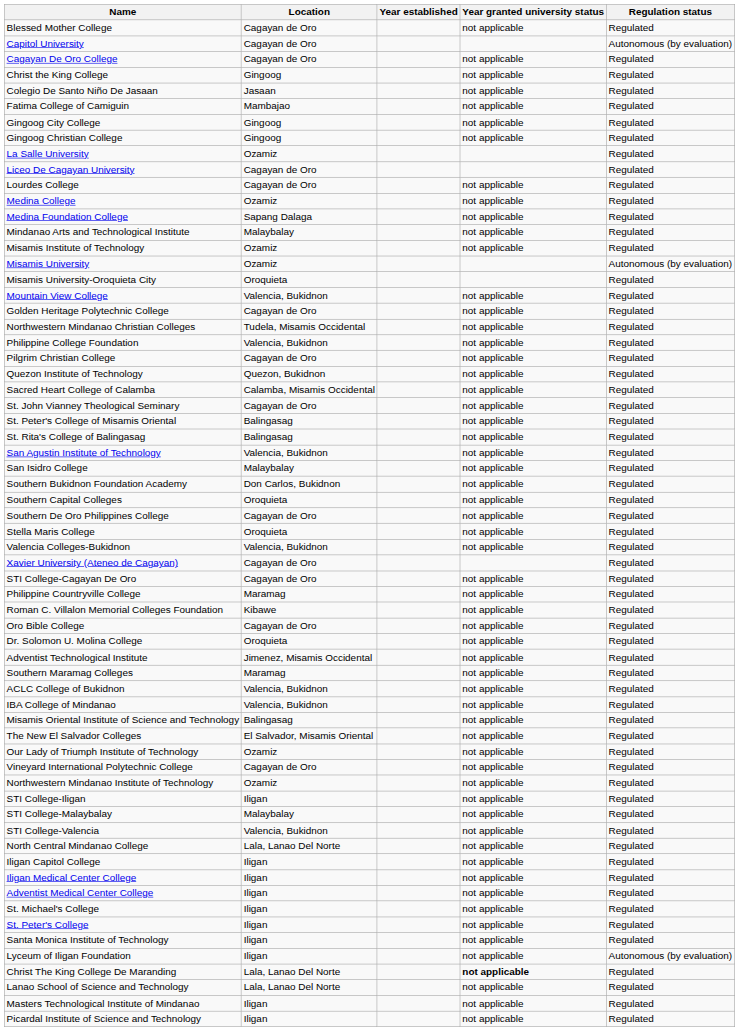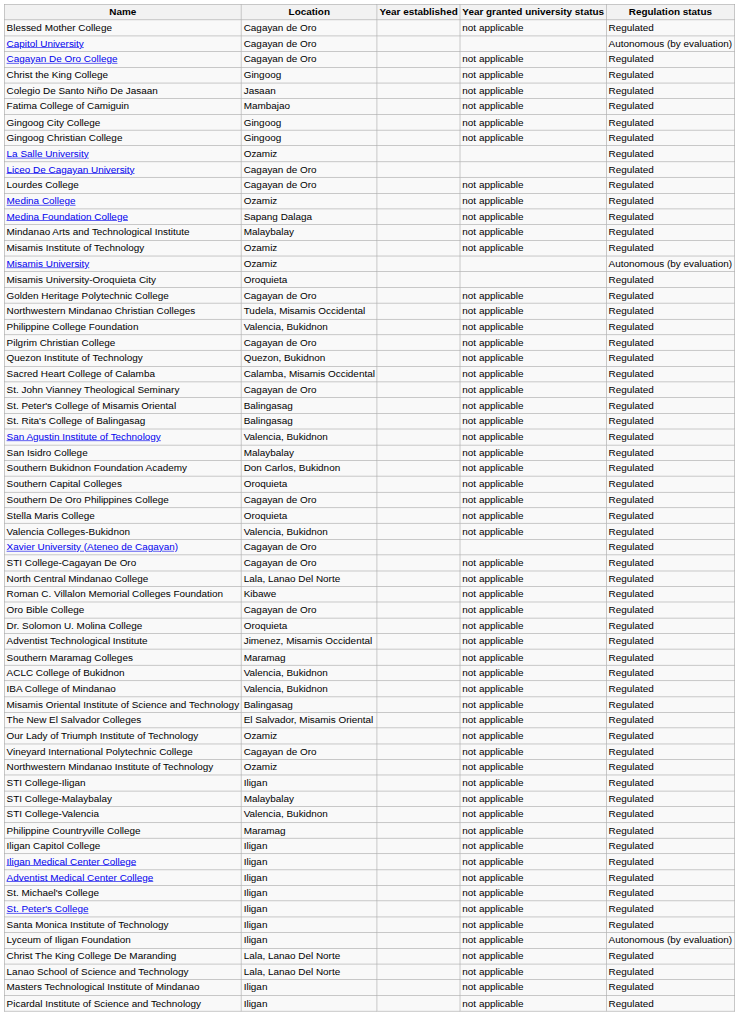 <table class="wikitable sortable static-row-numbers">
 <tr>
 <th>Name</th>
 <th class="unsortable">Location</th>
 <th>Year established</th>
 <th style="vertical-align:middle;">Year granted university status</th>
 <th style="vertical-align:middle;">Regulation status</th>
 </tr>
 <tr>
 <td>Blessed Mother College</td>
 <td>Cagayan de Oro</td>
 <td></td>
 <td style="vertical-align:middle;">not applicable</td>
 <td style="vertical-align:middle;">Regulated</td>
 </tr>
 <tr>
 <td><a href='#'>Capitol University</a></td>
 <td>Cagayan de Oro</td>
 <td></td>
 <td></td>
 <td style="vertical-align:middle;">Autonomous (by evaluation)</td>
 </tr>
 <tr>
 <td><a href='#'>Cagayan De Oro College</a></td>
 <td>Cagayan de Oro</td>
 <td></td>
 <td style="vertical-align:middle;">not applicable</td>
 <td style="vertical-align:middle;">Regulated</td>
 </tr>
 <tr>
 <td>Christ the King College</td>
 <td>Gingoog</td>
 <td></td>
 <td style="vertical-align:middle;">not applicable</td>
 <td style="vertical-align:middle;">Regulated</td>
 </tr>
 <tr>
 <td>Colegio De Santo Niño De Jasaan</td>
 <td>Jasaan</td>
 <td></td>
 <td style="vertical-align:middle;">not applicable</td>
 <td style="vertical-align:middle;">Regulated</td>
 </tr>
 <tr>
 <td>Fatima College of Camiguin</td>
 <td>Mambajao</td>
 <td></td>
 <td style="vertical-align:middle;">not applicable</td>
 <td style="vertical-align:middle;">Regulated</td>
 </tr>
 <tr>
 <td>Gingoog City College</td>
 <td>Gingoog</td>
 <td></td>
 <td style="vertical-align:middle;">not applicable</td>
 <td style="vertical-align:middle;">Regulated</td>
 </tr>
 <tr>
 <td>Gingoog Christian College</td>
 <td>Gingoog</td>
 <td></td>
 <td style="vertical-align:middle;">not applicable</td>
 <td style="vertical-align:middle;">Regulated</td>
 </tr>
 <tr>
 <td><a href='#'>La Salle University</a></td>
 <td>Ozamiz</td>
 <td></td>
 <td></td>
 <td style="vertical-align:middle;">Regulated</td>
 </tr>
 <tr>
 <td><a href='#'>Liceo De Cagayan University</a></td>
 <td>Cagayan de Oro</td>
 <td></td>
 <td></td>
 <td style="vertical-align:middle;">Regulated</td>
 </tr>
 <tr>
 <td>Lourdes College</td>
 <td>Cagayan de Oro</td>
 <td></td>
 <td style="vertical-align:middle;">not applicable</td>
 <td style="vertical-align:middle;">Regulated</td>
 </tr>
 <tr>
 <td><a href='#'>Medina College</a></td>
 <td>Ozamiz</td>
 <td></td>
 <td style="vertical-align:middle;">not applicable</td>
 <td style="vertical-align:middle;">Regulated</td>
 </tr>
 <tr>
 <td><a href='#'>Medina Foundation College</a></td>
 <td>Sapang Dalaga</td>
 <td></td>
 <td style="vertical-align:middle;">not applicable</td>
 <td style="vertical-align:middle;">Regulated</td>
 </tr>
 <tr>
 <td>Mindanao Arts and Technological Institute</td>
 <td>Malaybalay</td>
 <td></td>
 <td style="vertical-align:middle;">not applicable</td>
 <td style="vertical-align:middle;">Regulated</td>
 </tr>
 <tr>
 <td>Misamis Institute of Technology</td>
 <td>Ozamiz</td>
 <td></td>
 <td style="vertical-align:middle;">not applicable</td>
 <td style="vertical-align:middle;">Regulated</td>
 </tr>
 <tr>
 <td><a href='#'>Misamis University</a></td>
 <td>Ozamiz</td>
 <td></td>
 <td></td>
 <td style="vertical-align:middle;">Autonomous (by evaluation)</td>
 </tr>
 <tr>
 <td>Misamis University-Oroquieta City</td>
 <td>Oroquieta</td>
 <td></td>
 <td></td>
-<td style="vertical-align:middle;">Regulated</td>
-</tr>
-<tr>
-<td><a href='#'>Mountain View College</a></td>
-<td>Valencia, Bukidnon</td>
-<td></td>
-<td style="vertical-align:middle;">not applicable</td>
 <td style="vertical-align:middle;">Regulated</td>
 </tr>
 <tr>
 <td>Golden Heritage Polytechnic College</td>
 <td>Cagayan de Oro</td>
 <td></td>
 <td style="vertical-align:middle;">not applicable</td>
 <td style="vertical-align:middle;">Regulated</td>
 </tr>
 <tr>
 <td>Northwestern Mindanao Christian Colleges</td>
 <td>Tudela, Misamis Occidental</td>
 <td></td>
 <td style="vertical-align:middle;">not applicable</td>
 <td style="vertical-align:middle;">Regulated</td>
 </tr>
 <tr>
 <td>Philippine College Foundation</td>
 <td>Valencia, Bukidnon</td>
 <td></td>
 <td style="vertical-align:middle;">not applicable</td>
 <td style="vertical-align:middle;">Regulated</td>
 </tr>
 <tr>
 <td>Pilgrim Christian College</td>
 <td>Cagayan de Oro</td>
 <td></td>
 <td style="vertical-align:middle;">not applicable</td>
 <td style="vertical-align:middle;">Regulated</td>
 </tr>
 <tr>
 <td>Quezon Institute of Technology</td>
 <td>Quezon, Bukidnon</td>
 <td></td>
 <td style="vertical-align:middle;">not applicable</td>
 <td style="vertical-align:middle;">Regulated</td>
 </tr>
 <tr>
 <td>Sacred Heart College of Calamba</td>
 <td>Calamba, Misamis Occidental</td>
 <td></td>
 <td style="vertical-align:middle;">not applicable</td>
 <td style="vertical-align:middle;">Regulated</td>
 </tr>
 <tr>
 <td>St. John Vianney Theological Seminary</td>
 <td>Cagayan de Oro</td>
 <td></td>
 <td style="vertical-align:middle;">not applicable</td>
 <td style="vertical-align:middle;">Regulated</td>
 </tr>
 <tr>
 <td>St. Peter's College of Misamis Oriental</td>
 <td>Balingasag</td>
 <td></td>
 <td style="vertical-align:middle;">not applicable</td>
 <td style="vertical-align:middle;">Regulated</td>
 </tr>
 <tr>
 <td>St. Rita's College of Balingasag</td>
 <td>Balingasag</td>
 <td></td>
 <td style="vertical-align:middle;">not applicable</td>
 <td style="vertical-align:middle;">Regulated</td>
 </tr>
 <tr>
 <td><a href='#'>San Agustin Institute of Technology</a></td>
 <td>Valencia, Bukidnon</td>
 <td></td>
 <td style="vertical-align:middle;">not applicable</td>
 <td style="vertical-align:middle;">Regulated</td>
 </tr>
 <tr>
 <td>San Isidro College</td>
 <td>Malaybalay</td>
 <td></td>
 <td style="vertical-align:middle;">not applicable</td>
 <td style="vertical-align:middle;">Regulated</td>
 </tr>
 <tr>
 <td>Southern Bukidnon Foundation Academy</td>
 <td>Don Carlos, Bukidnon</td>
 <td></td>
 <td style="vertical-align:middle;">not applicable</td>
 <td style="vertical-align:middle;">Regulated</td>
 </tr>
 <tr>
 <td>Southern Capital Colleges</td>
 <td>Oroquieta</td>
 <td></td>
 <td style="vertical-align:middle;">not applicable</td>
 <td style="vertical-align:middle;">Regulated</td>
 </tr>
 <tr>
 <td>Southern De Oro Philippines College</td>
 <td>Cagayan de Oro</td>
 <td></td>
 <td style="vertical-align:middle;">not applicable</td>
 <td style="vertical-align:middle;">Regulated</td>
 </tr>
 <tr>
 <td>Stella Maris College</td>
 <td>Oroquieta</td>
 <td></td>
 <td style="vertical-align:middle;">not applicable</td>
 <td style="vertical-align:middle;">Regulated</td>
 </tr>
 <tr>
 <td>Valencia Colleges-Bukidnon</td>
 <td>Valencia, Bukidnon</td>
 <td></td>
 <td style="vertical-align:middle;">not applicable</td>
 <td style="vertical-align:middle;">Regulated</td>
 </tr>
 <tr>
 <td><a href='#'>Xavier University (Ateneo de Cagayan)</a></td>
 <td>Cagayan de Oro</td>
 <td></td>
 <td></td>
 <td style="vertical-align:middle;">Regulated</td>
 </tr>
 <tr>
 <td>STI College-Cagayan De Oro</td>
 <td>Cagayan de Oro</td>
 <td></td>
 <td style="vertical-align:middle;">not applicable</td>
 <td style="vertical-align:middle;">Regulated</td>
 </tr>
 <tr>
-<td>Philippine Countryville College</td>
-<td>Maramag</td>
+<td>North Central Mindanao College</td>
+<td>Lala, Lanao Del Norte</td>
 <td></td>
 <td style="vertical-align:middle;">not applicable</td>
 <td style="vertical-align:middle;">Regulated</td>
 </tr>
 <tr>
 <td>Roman C. Villalon Memorial Colleges Foundation</td>
 <td>Kibawe</td>
 <td></td>
 <td style="vertical-align:middle;">not applicable</td>
 <td style="vertical-align:middle;">Regulated</td>
 </tr>
 <tr>
 <td>Oro Bible College</td>
 <td>Cagayan de Oro</td>
 <td></td>
 <td style="vertical-align:middle;">not applicable</td>
 <td style="vertical-align:middle;">Regulated</td>
 </tr>
 <tr>
 <td>Dr. Solomon U. Molina College</td>
 <td>Oroquieta</td>
 <td></td>
 <td style="vertical-align:middle;">not applicable</td>
 <td style="vertical-align:middle;">Regulated</td>
 </tr>
 <tr>
 <td>Adventist Technological Institute</td>
 <td>Jimenez, Misamis Occidental</td>
 <td></td>
 <td style="vertical-align:middle;">not applicable</td>
 <td style="vertical-align:middle;">Regulated</td>
 </tr>
 <tr>
 <td>Southern Maramag Colleges</td>
 <td>Maramag</td>
 <td></td>
 <td style="vertical-align:middle;">not applicable</td>
 <td style="vertical-align:middle;">Regulated</td>
 </tr>
 <tr>
 <td>ACLC College of Bukidnon</td>
 <td>Valencia, Bukidnon</td>
 <td></td>
 <td style="vertical-align:middle;">not applicable</td>
 <td style="vertical-align:middle;">Regulated</td>
 </tr>
 <tr>
 <td>IBA College of Mindanao</td>
 <td>Valencia, Bukidnon</td>
 <td></td>
 <td style="vertical-align:middle;">not applicable</td>
 <td style="vertical-align:middle;">Regulated</td>
 </tr>
 <tr>
 <td>Misamis Oriental Institute of Science and Technology</td>
 <td>Balingasag</td>
 <td></td>
 <td style="vertical-align:middle;">not applicable</td>
 <td style="vertical-align:middle;">Regulated</td>
 </tr>
 <tr>
 <td>The New El Salvador Colleges</td>
 <td>El Salvador, Misamis Oriental</td>
 <td></td>
 <td style="vertical-align:middle;">not applicable</td>
 <td style="vertical-align:middle;">Regulated</td>
 </tr>
 <tr>
 <td>Our Lady of Triumph Institute of Technology</td>
 <td>Ozamiz</td>
 <td></td>
 <td style="vertical-align:middle;">not applicable</td>
 <td style="vertical-align:middle;">Regulated</td>
 </tr>
 <tr>
 <td>Vineyard International Polytechnic College</td>
 <td>Cagayan de Oro</td>
 <td></td>
 <td style="vertical-align:middle;">not applicable</td>
 <td style="vertical-align:middle;">Regulated</td>
 </tr>
 <tr>
 <td>Northwestern Mindanao Institute of Technology</td>
 <td>Ozamiz</td>
 <td></td>
 <td style="vertical-align:middle;">not applicable</td>
 <td style="vertical-align:middle;">Regulated</td>
 </tr>
 <tr>
 <td>STI College-Iligan</td>
 <td>Iligan</td>
 <td></td>
 <td style="vertical-align:middle;">not applicable</td>
 <td style="vertical-align:middle;">Regulated</td>
 </tr>
 <tr>
 <td>STI College-Malaybalay</td>
 <td>Malaybalay</td>
 <td></td>
 <td style="vertical-align:middle;">not applicable</td>
 <td style="vertical-align:middle;">Regulated</td>
 </tr>
 <tr>
 <td>STI College-Valencia</td>
 <td>Valencia, Bukidnon</td>
 <td></td>
 <td style="vertical-align:middle;">not applicable</td>
 <td style="vertical-align:middle;">Regulated</td>
 </tr>
 <tr>
-<td>North Central Mindanao College</td>
-<td>Lala, Lanao Del Norte</td>
+<td>Philippine Countryville College</td>
+<td>Maramag</td>
 <td></td>
 <td style="vertical-align:middle;">not applicable</td>
 <td style="vertical-align:middle;">Regulated</td>
 </tr>
 <tr>
 <td>Iligan Capitol College</td>
 <td>Iligan</td>
 <td></td>
 <td style="vertical-align:middle;">not applicable</td>
 <td style="vertical-align:middle;">Regulated</td>
 </tr>
 <tr>
 <td><a href='#'>Iligan Medical Center College</a></td>
 <td>Iligan</td>
 <td></td>
 <td style="vertical-align:middle;">not applicable</td>
 <td style="vertical-align:middle;">Regulated</td>
 </tr>
 <tr>
 <td><a href='#'>Adventist Medical Center College</a></td>
 <td>Iligan</td>
 <td></td>
 <td style="vertical-align:middle;">not applicable</td>
 <td style="vertical-align:middle;">Regulated</td>
 </tr>
 <tr>
 <td>St. Michael's College</td>
 <td>Iligan</td>
 <td></td>
 <td style="vertical-align:middle;">not applicable</td>
 <td style="vertical-align:middle;">Regulated</td>
 </tr>
 <tr>
 <td><a href='#'>St. Peter's College</a></td>
 <td>Iligan</td>
 <td></td>
 <td style="vertical-align:middle;">not applicable</td>
 <td style="vertical-align:middle;">Regulated</td>
 </tr>
 <tr>
 <td>Santa Monica Institute of Technology</td>
 <td>Iligan</td>
 <td></td>
 <td style="vertical-align:middle;">not applicable</td>
 <td style="vertical-align:middle;">Regulated</td>
 </tr>
 <tr>
 <td>Lyceum of Iligan Foundation</td>
 <td>Iligan</td>
 <td></td>
 <td style="vertical-align:middle;">not applicable</td>
 <td style="vertical-align:middle;">Autonomous (by evaluation)</td>
 </tr>
 <tr>
 <td>Christ The King College De Maranding</td>
 <td>Lala, Lanao Del Norte</td>
 <td></td>
-<td style="vertical-align:middle;"><strong>not applicable</strong></td>
+<td style="vertical-align:middle;">not applicable</td>
 <td style="vertical-align:middle;">Regulated</td>
 </tr>
 <tr>
 <td>Lanao School of Science and Technology</td>
 <td>Lala, Lanao Del Norte</td>
 <td></td>
 <td style="vertical-align:middle;">not applicable</td>
 <td style="vertical-align:middle;">Regulated</td>
 </tr>
 <tr>
 <td>Masters Technological Institute of Mindanao</td>
 <td>Iligan</td>
 <td></td>
 <td style="vertical-align:middle;">not applicable</td>
 <td style="vertical-align:middle;">Regulated</td>
 </tr>
 <tr>
 <td>Picardal Institute of Science and Technology</td>
 <td>Iligan</td>
 <td></td>
 <td style="vertical-align:middle;">not applicable</td>
 <td style="vertical-align:middle;">Regulated</td>
 </tr>
 </table>
